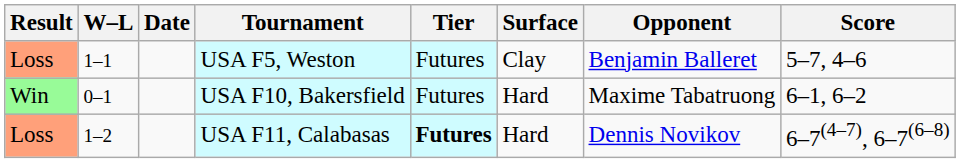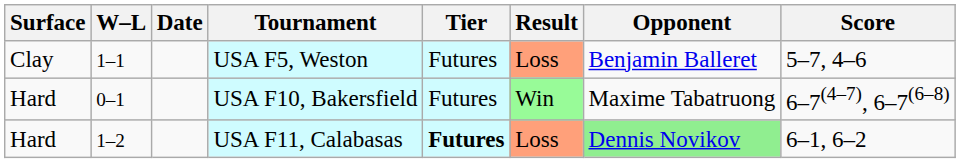 <table class="sortable wikitable">
 <tr>
-<th>Result</th>
+<th>Surface</th>
 <th class="unsortable">W–L</th>
 <th>Date</th>
 <th>Tournament</th>
 <th>Tier</th>
-<th>Surface</th>
+<th>Result</th>
 <th>Opponent</th>
 <th class="unsortable">Score</th>
 </tr>
 <tr>
-<td bgcolor=FFA07A>Loss</td>
+<td>Clay</td>
 <td><small>1–1</small></td>
 <td></td>
 <td style="background:#cffcff;">USA F5, Weston</td>
 <td style="background:#cffcff;">Futures</td>
-<td>Clay</td>
+<td bgcolor=FFA07A>Loss</td>
 <td> <a href='#'>Benjamin Balleret</a></td>
 <td>5–7, 4–6</td>
 </tr>
 <tr>
-<td bgcolor=98FB98>Win</td>
+<td>Hard</td>
 <td><small>0–1</small></td>
 <td></td>
 <td style="background:#cffcff;">USA F10, Bakersfield</td>
 <td style="background:#cffcff;">Futures</td>
-<td>Hard</td>
+<td bgcolor=98FB98>Win</td>
 <td> Maxime Tabatruong</td>
-<td>6–1, 6–2</td>
+<td>6–7<sup>(4–7)</sup>, 6–7<sup>(6–8)</sup></td>
 </tr>
 <tr>
-<td bgcolor=FFA07A>Loss</td>
+<td>Hard</td>
 <td><small>1–2</small></td>
 <td></td>
 <td style="background:#cffcff;">USA F11, Calabasas</td>
 <td style="background:#cffcff;"><strong>Futures</strong></td>
-<td>Hard</td>
-<td> <a href='#'>Dennis Novikov</a></td>
-<td>6–7<sup>(4–7)</sup>, 6–7<sup>(6–8)</sup></td>
+<td bgcolor=FFA07A>Loss</td>
+<td style="background: lightgreen;"> <a href='#'>Dennis Novikov</a></td>
+<td>6–1, 6–2</td>
 </tr>
 </table>
